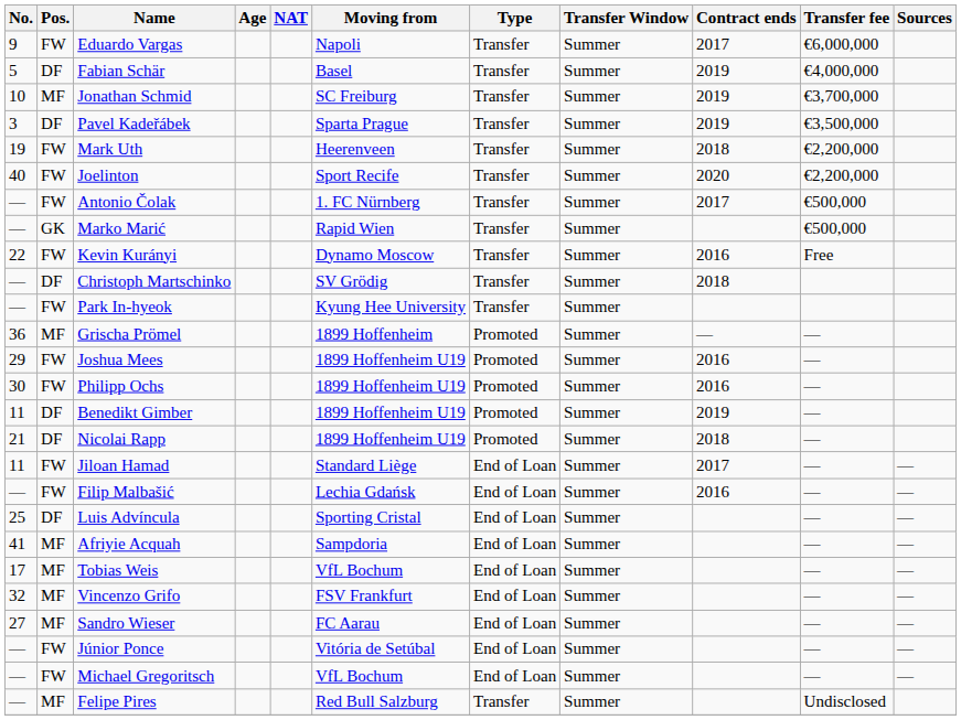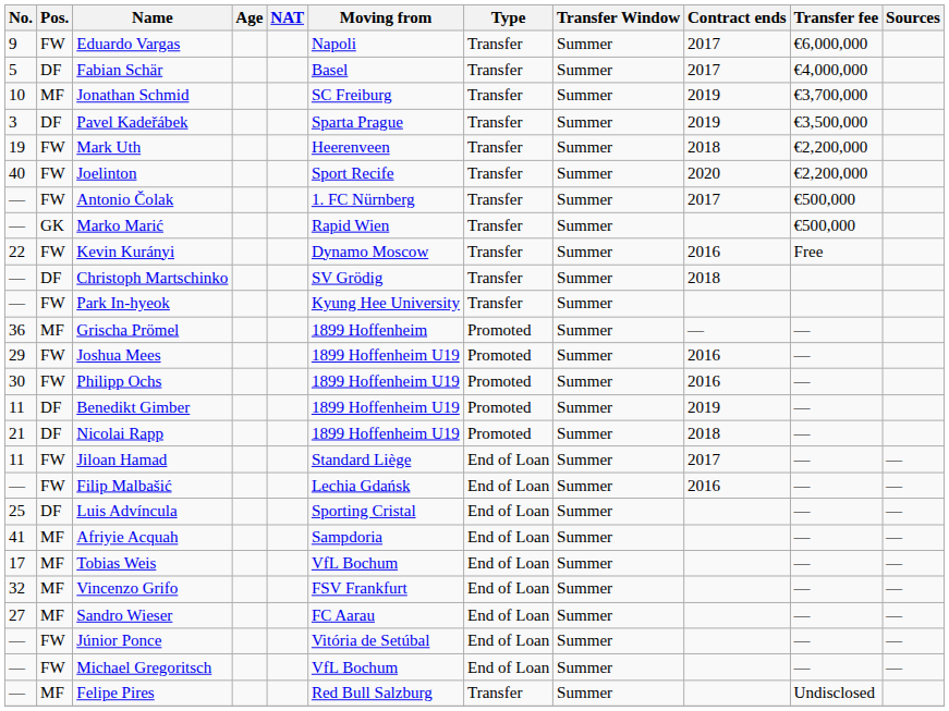 <table class="wikitable">
 <tr>
 <th>No.</th>
 <th>Pos.</th>
 <th>Name</th>
 <th>Age</th>
 <th><a href='#'>NAT</a></th>
 <th>Moving from</th>
 <th>Type</th>
 <th>Transfer Window</th>
 <th>Contract ends</th>
 <th>Transfer fee</th>
 <th>Sources</th>
 </tr>
 <tr>
 <td>9</td>
 <td>FW</td>
 <td><a href='#'>Eduardo Vargas</a></td>
 <td></td>
 <td></td>
 <td><a href='#'>Napoli</a></td>
 <td>Transfer</td>
 <td>Summer</td>
 <td>2017</td>
 <td>€6,000,000</td>
 <td></td>
 </tr>
 <tr>
 <td>5</td>
 <td>DF</td>
 <td><a href='#'>Fabian Schär</a></td>
 <td></td>
 <td></td>
 <td><a href='#'>Basel</a></td>
 <td>Transfer</td>
 <td>Summer</td>
-<td>2019</td>
+<td>2017</td>
 <td>€4,000,000</td>
 <td></td>
 </tr>
 <tr>
 <td>10</td>
 <td>MF</td>
 <td><a href='#'>Jonathan Schmid</a></td>
 <td></td>
 <td></td>
 <td><a href='#'>SC Freiburg</a></td>
 <td>Transfer</td>
 <td>Summer</td>
 <td>2019</td>
 <td>€3,700,000</td>
 <td></td>
 </tr>
 <tr>
 <td>3</td>
 <td>DF</td>
 <td><a href='#'>Pavel Kadeřábek</a></td>
 <td></td>
 <td></td>
 <td><a href='#'>Sparta Prague</a></td>
 <td>Transfer</td>
 <td>Summer</td>
 <td>2019</td>
 <td>€3,500,000</td>
 <td></td>
 </tr>
 <tr>
 <td>19</td>
 <td>FW</td>
 <td><a href='#'>Mark Uth</a></td>
 <td></td>
 <td></td>
 <td><a href='#'>Heerenveen</a></td>
 <td>Transfer</td>
 <td>Summer</td>
 <td>2018</td>
 <td>€2,200,000</td>
 <td></td>
 </tr>
 <tr>
 <td>40</td>
 <td>FW</td>
 <td><a href='#'>Joelinton</a></td>
 <td></td>
 <td></td>
 <td><a href='#'>Sport Recife</a></td>
 <td>Transfer</td>
 <td>Summer</td>
 <td>2020</td>
 <td>€2,200,000</td>
 <td></td>
 </tr>
 <tr>
 <td>—</td>
 <td>FW</td>
 <td><a href='#'>Antonio Čolak</a></td>
 <td></td>
 <td></td>
 <td><a href='#'>1. FC Nürnberg</a></td>
 <td>Transfer</td>
 <td>Summer</td>
 <td>2017</td>
 <td>€500,000</td>
 <td></td>
 </tr>
 <tr>
 <td>—</td>
 <td>GK</td>
 <td><a href='#'>Marko Marić</a></td>
 <td></td>
 <td></td>
 <td><a href='#'>Rapid Wien</a></td>
 <td>Transfer</td>
 <td>Summer</td>
 <td></td>
 <td>€500,000</td>
 <td></td>
 </tr>
 <tr>
 <td>22</td>
 <td>FW</td>
 <td><a href='#'>Kevin Kurányi</a></td>
 <td></td>
 <td></td>
 <td><a href='#'>Dynamo Moscow</a></td>
 <td>Transfer</td>
 <td>Summer</td>
 <td>2016</td>
 <td>Free</td>
 <td></td>
 </tr>
 <tr>
 <td>—</td>
 <td>DF</td>
 <td><a href='#'>Christoph Martschinko</a></td>
 <td></td>
 <td></td>
 <td><a href='#'>SV Grödig</a></td>
 <td>Transfer</td>
 <td>Summer</td>
 <td>2018</td>
 <td></td>
 <td></td>
 </tr>
 <tr>
 <td>—</td>
 <td>FW</td>
 <td><a href='#'>Park In-hyeok</a></td>
 <td></td>
 <td></td>
 <td><a href='#'>Kyung Hee University</a></td>
 <td>Transfer</td>
 <td>Summer</td>
 <td></td>
 <td></td>
 <td></td>
 </tr>
 <tr>
 <td>36</td>
 <td>MF</td>
 <td><a href='#'>Grischa Prömel</a></td>
 <td></td>
 <td></td>
 <td><a href='#'>1899 Hoffenheim</a></td>
 <td>Promoted</td>
 <td>Summer</td>
 <td>—</td>
 <td>—</td>
 <td></td>
 </tr>
 <tr>
 <td>29</td>
 <td>FW</td>
 <td><a href='#'>Joshua Mees</a></td>
 <td></td>
 <td></td>
 <td><a href='#'>1899 Hoffenheim U19</a></td>
 <td>Promoted</td>
 <td>Summer</td>
 <td>2016</td>
 <td>—</td>
 <td></td>
 </tr>
 <tr>
 <td>30</td>
 <td>FW</td>
 <td><a href='#'>Philipp Ochs</a></td>
 <td></td>
 <td></td>
 <td><a href='#'>1899 Hoffenheim U19</a></td>
 <td>Promoted</td>
 <td>Summer</td>
 <td>2016</td>
 <td>—</td>
 <td></td>
 </tr>
 <tr>
 <td>11</td>
 <td>DF</td>
 <td><a href='#'>Benedikt Gimber</a></td>
 <td></td>
 <td></td>
 <td><a href='#'>1899 Hoffenheim U19</a></td>
 <td>Promoted</td>
 <td>Summer</td>
 <td>2019</td>
 <td>—</td>
 <td></td>
 </tr>
 <tr>
 <td>21</td>
 <td>DF</td>
 <td><a href='#'>Nicolai Rapp</a></td>
 <td></td>
 <td></td>
 <td><a href='#'>1899 Hoffenheim U19</a></td>
 <td>Promoted</td>
 <td>Summer</td>
 <td>2018</td>
 <td>—</td>
 <td></td>
 </tr>
 <tr>
 <td>11</td>
 <td>FW</td>
 <td><a href='#'>Jiloan Hamad</a></td>
 <td></td>
 <td></td>
 <td><a href='#'>Standard Liège</a></td>
 <td>End of Loan</td>
 <td>Summer</td>
 <td>2017</td>
 <td>—</td>
 <td>—</td>
 </tr>
 <tr>
 <td>—</td>
 <td>FW</td>
 <td><a href='#'>Filip Malbašić</a></td>
 <td></td>
 <td></td>
 <td><a href='#'>Lechia Gdańsk</a></td>
 <td>End of Loan</td>
 <td>Summer</td>
 <td>2016</td>
 <td>—</td>
 <td>—</td>
 </tr>
 <tr>
 <td>25</td>
 <td>DF</td>
 <td><a href='#'>Luis Advíncula</a></td>
 <td></td>
 <td></td>
 <td><a href='#'>Sporting Cristal</a></td>
 <td>End of Loan</td>
 <td>Summer</td>
 <td></td>
 <td>—</td>
 <td>—</td>
 </tr>
 <tr>
 <td>41</td>
 <td>MF</td>
 <td><a href='#'>Afriyie Acquah</a></td>
 <td></td>
 <td></td>
 <td><a href='#'>Sampdoria</a></td>
 <td>End of Loan</td>
 <td>Summer</td>
 <td></td>
 <td>—</td>
 <td>—</td>
 </tr>
 <tr>
 <td>17</td>
 <td>MF</td>
 <td><a href='#'>Tobias Weis</a></td>
 <td></td>
 <td></td>
 <td><a href='#'>VfL Bochum</a></td>
 <td>End of Loan</td>
 <td>Summer</td>
 <td></td>
 <td>—</td>
 <td>—</td>
 </tr>
 <tr>
 <td>32</td>
 <td>MF</td>
 <td><a href='#'>Vincenzo Grifo</a></td>
 <td></td>
 <td></td>
 <td><a href='#'>FSV Frankfurt</a></td>
 <td>End of Loan</td>
 <td>Summer</td>
 <td></td>
 <td>—</td>
 <td>—</td>
 </tr>
 <tr>
 <td>27</td>
 <td>MF</td>
 <td><a href='#'>Sandro Wieser</a></td>
 <td></td>
 <td></td>
 <td><a href='#'>FC Aarau</a></td>
 <td>End of Loan</td>
 <td>Summer</td>
 <td></td>
 <td>—</td>
 <td>—</td>
 </tr>
 <tr>
 <td>—</td>
 <td>FW</td>
 <td><a href='#'>Júnior Ponce</a></td>
 <td></td>
 <td></td>
 <td><a href='#'>Vitória de Setúbal</a></td>
 <td>End of Loan</td>
 <td>Summer</td>
 <td></td>
 <td>—</td>
 <td>—</td>
 </tr>
 <tr>
 <td>—</td>
 <td>FW</td>
 <td><a href='#'>Michael Gregoritsch</a></td>
 <td></td>
 <td></td>
 <td><a href='#'>VfL Bochum</a></td>
 <td>End of Loan</td>
 <td>Summer</td>
 <td></td>
 <td>—</td>
 <td>—</td>
 </tr>
 <tr>
 <td>—</td>
 <td>MF</td>
 <td><a href='#'>Felipe Pires</a></td>
 <td></td>
 <td></td>
 <td><a href='#'>Red Bull Salzburg</a></td>
 <td>Transfer</td>
 <td>Summer</td>
 <td></td>
 <td>Undisclosed</td>
 <td></td>
 </tr>
 <tr>
 </tr>
 </table>
